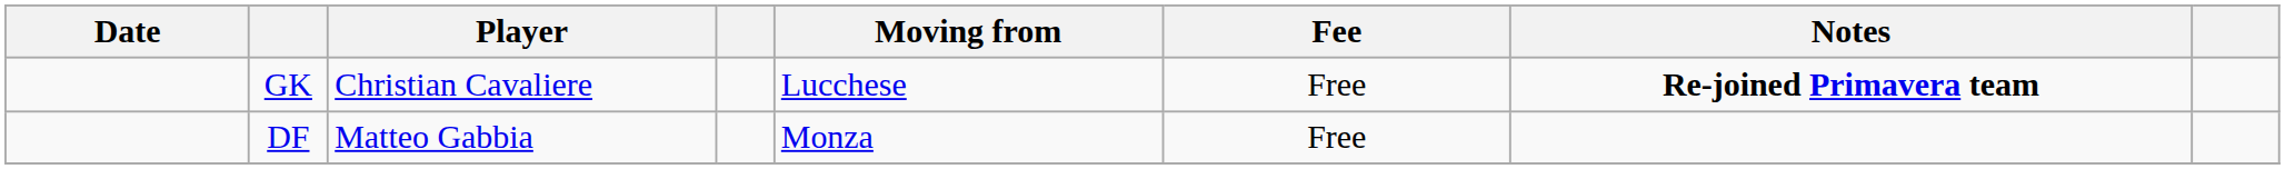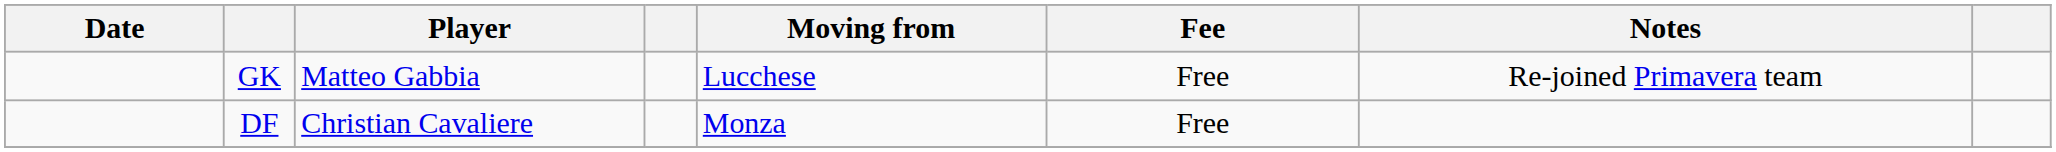 <table class="wikitable sortable">
 <tr>
 <th style="width:110px">Date</th>
 <th style="width:30px"></th>
 <th style="width:180px">Player</th>
 <th style="width:20px"></th>
 <th style="width:180px">Moving from</th>
 <th style="width:160px">Fee</th>
 <th style="width:320px" class="unsortable">Notes</th>
 <th style="width:35px"></th>
 </tr>
 <tr>
 <td></td>
 <td style="text-align:center"><a href='#'>GK</a></td>
-<td> <a href='#'>Christian Cavaliere</a></td>
+<td> <a href='#'>Matteo Gabbia</a></td>
 <td style="text-align:center"></td>
 <td> <a href='#'>Lucchese</a></td>
 <td style="text-align:center">Free</td>
-<td style="text-align:center"><strong>Re-joined <a href='#'>Primavera</a> team</strong></td>
+<td style="text-align:center">Re-joined <a href='#'>Primavera</a> team</td>
 <td></td>
 </tr>
 <tr>
 <td></td>
 <td style="text-align:center"><a href='#'>DF</a></td>
-<td> <a href='#'>Matteo Gabbia</a></td>
+<td> <a href='#'>Christian Cavaliere</a></td>
 <td style="text-align:center"></td>
 <td> <a href='#'>Monza</a></td>
 <td style="text-align:center">Free</td>
 <td style="text-align:center"></td>
 <td></td>
 </tr>
 <tr>
 </tr>
 </table>
